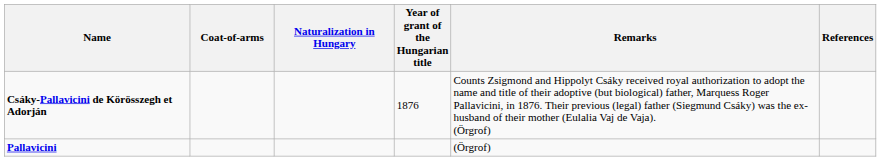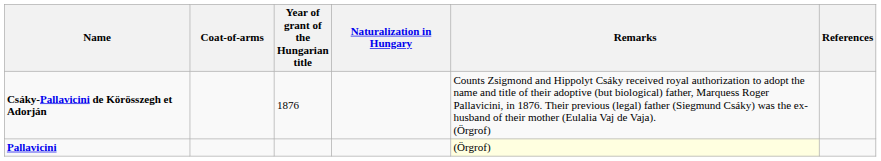 <table class="wikitable sortable" style="width: 100%">
 <tr>
 <th scope="col" width="22%">Name</th>
 <th scope="col" class="unsortable" width="10%">Coat-of-arms</th>
+<th scope="col" width="5%">Year of grant of the Hungarian title</th>
 <th scope="col" width="14%"><a href='#'>Naturalization in Hungary</a></th>
-<th scope="col" width="5%">Year of grant of the Hungarian title</th>
 <th scope="col" class="unsortable" width="44%">Remarks</th>
 <th scope="col" class="unsortable" width="5%">References</th>
 </tr>
 <tr>
 <td><strong>Csáky-<a href='#'>Pallavicini</a> de Körösszegh et Adorján</strong></td>
 <td></td>
+<td>1876</td>
 <td></td>
-<td>1876</td>
 <td>Counts Zsigmond and Hippolyt Csáky received royal authorization to adopt the name and title of their adoptive (but biological) father, Marquess Roger Pallavicini, in 1876. Their previous (legal) father (Siegmund Csáky) was the ex-husband of their mother (Eulalia Vaj de Vaja).<br>(Örgrof)</td>
 <td></td>
 </tr>
 <tr>
 <td><strong><a href='#'>Pallavicini</a></strong></td>
 <td></td>
 <td></td>
 <td></td>
-<td>(Örgrof)</td>
+<td style="background: lightyellow;">(Örgrof)</td>
 <td></td>
 </tr>
 </table>
